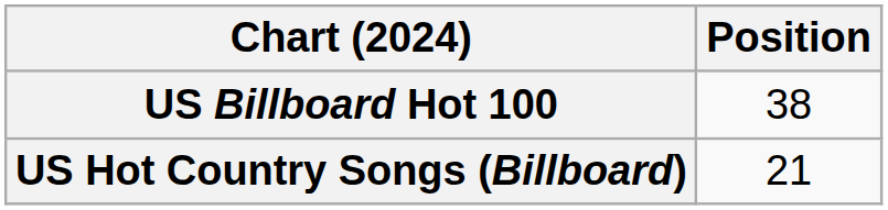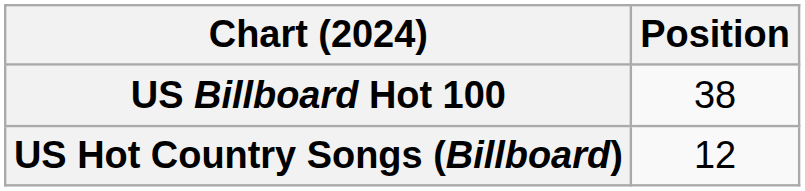 <table class="wikitable sortable plainrowheaders" style="text-align:center">
 <tr>
 <th scope="col">Chart (2024)</th>
 <th scope="col">Position</th>
 </tr>
 <tr>
 <th scope="row">US <em>Billboard</em> Hot 100</th>
 <td>38</td>
 </tr>
 <tr>
 <th scope="row">US Hot Country Songs (<em>Billboard</em>)</th>
-<td>21</td>
+<td>12</td>
 </tr>
 </table>
